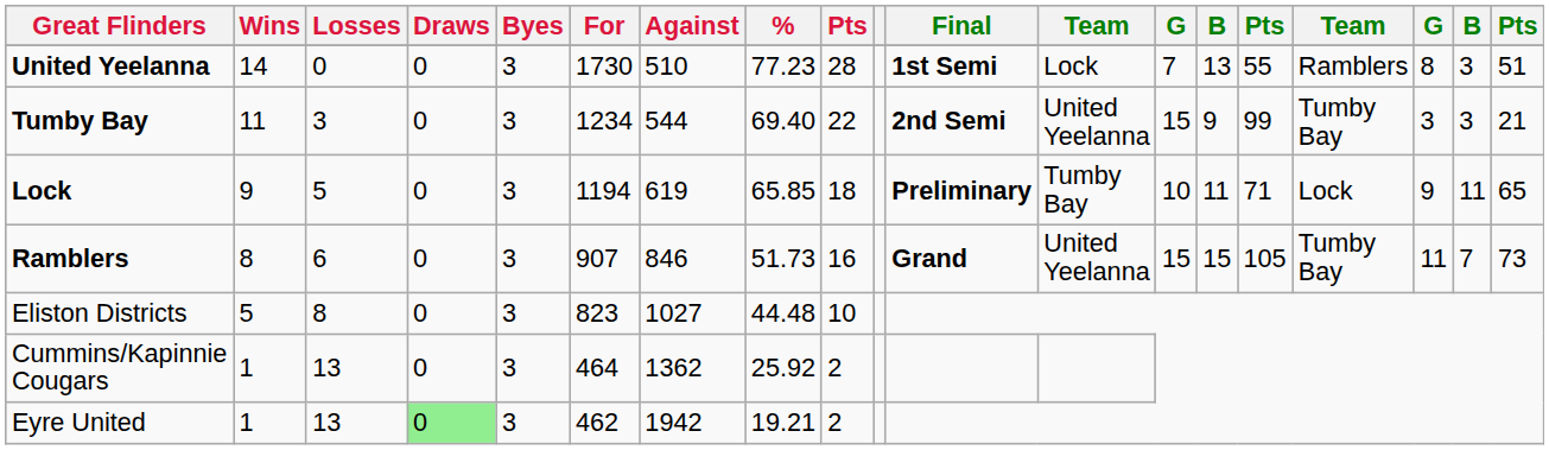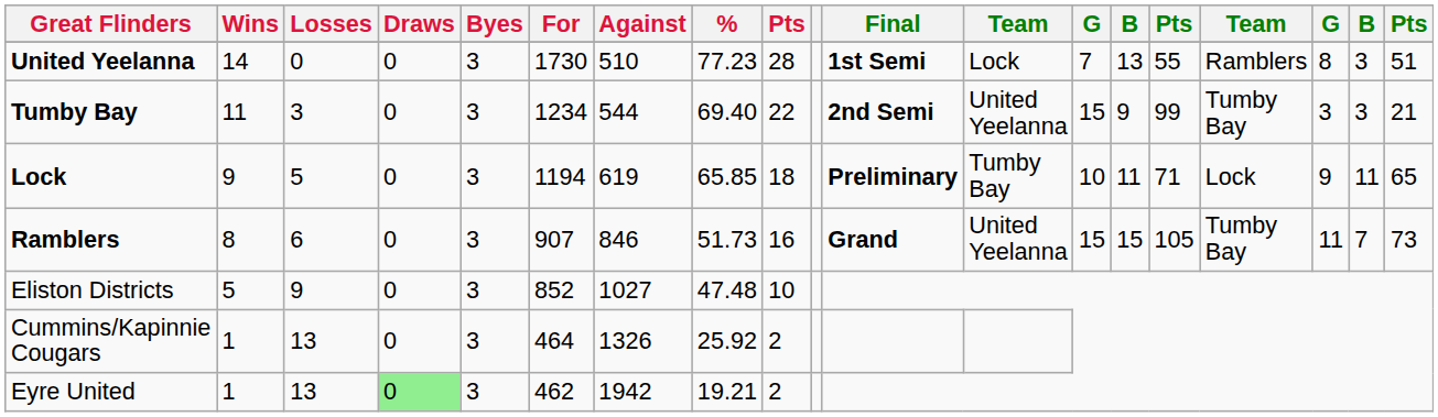 <table style="font-size: 85%; text-align: left;" class="wikitable">
 <tr>
 <th style="color:crimson">Great Flinders</th>
 <th style="color:crimson">Wins</th>
 <th style="color:crimson">Losses</th>
 <th style="color:crimson">Draws</th>
 <th style="color:crimson">Byes</th>
 <th style="color:crimson">For</th>
 <th style="color:crimson">Against</th>
 <th style="color:crimson">%</th>
 <th style="color:crimson">Pts</th>
 <th></th>
 <th style="color:green">Final</th>
 <th style="color:green">Team</th>
 <th style="color:green">G</th>
 <th style="color:green">B</th>
 <th style="color:green">Pts</th>
 <th style="color:green">Team</th>
 <th style="color:green">G</th>
 <th style="color:green">B</th>
 <th style="color:green">Pts</th>
 </tr>
 <tr>
 </tr>
 <tr>
 </tr>
 <tr>
 <td><strong>	United Yeelanna	</strong></td>
 <td>14</td>
 <td>0</td>
 <td>0</td>
 <td>3</td>
 <td>1730</td>
 <td>510</td>
 <td>77.23</td>
 <td>28</td>
 <td></td>
 <td><strong>1st Semi</strong></td>
 <td>Lock</td>
 <td>7</td>
 <td>13</td>
 <td>55</td>
 <td>Ramblers</td>
 <td>8</td>
 <td>3</td>
 <td>51</td>
 </tr>
 <tr>
 <td><strong>	Tumby Bay	</strong></td>
 <td>11</td>
 <td>3</td>
 <td>0</td>
 <td>3</td>
 <td>1234</td>
 <td>544</td>
 <td>69.40</td>
 <td>22</td>
 <td></td>
 <td><strong>2nd Semi</strong></td>
 <td>United Yeelanna</td>
 <td>15</td>
 <td>9</td>
 <td>99</td>
 <td>Tumby Bay</td>
 <td>3</td>
 <td>3</td>
 <td>21</td>
 </tr>
 <tr>
 <td><strong>	Lock	</strong></td>
 <td>9</td>
 <td>5</td>
 <td>0</td>
 <td>3</td>
 <td>1194</td>
 <td>619</td>
 <td>65.85</td>
 <td>18</td>
 <td></td>
 <td><strong>Preliminary</strong></td>
 <td>Tumby Bay</td>
 <td>10</td>
 <td>11</td>
 <td>71</td>
 <td>Lock</td>
 <td>9</td>
 <td>11</td>
 <td>65</td>
 </tr>
 <tr>
 <td><strong>	Ramblers	</strong></td>
 <td>8</td>
 <td>6</td>
 <td>0</td>
 <td>3</td>
 <td>907</td>
 <td>846</td>
 <td>51.73</td>
 <td>16</td>
 <td></td>
 <td><strong>Grand</strong></td>
 <td>United Yeelanna</td>
 <td>15</td>
 <td>15</td>
 <td>105</td>
 <td>Tumby Bay</td>
 <td>11</td>
 <td>7</td>
 <td>73</td>
 </tr>
 <tr>
 <td>Eliston Districts</td>
 <td>5</td>
-<td>8</td>
+<td>9</td>
 <td>0</td>
 <td>3</td>
-<td>823</td>
+<td>852</td>
 <td>1027</td>
-<td>44.48</td>
+<td>47.48</td>
 <td>10</td>
 <td></td>
 </tr>
 <tr>
 <td>Cummins/Kapinnie Cougars</td>
 <td>1</td>
 <td>13</td>
 <td>0</td>
 <td>3</td>
 <td>464</td>
-<td>1362</td>
+<td>1326</td>
 <td>25.92</td>
 <td>2</td>
 <td></td>
 <td></td>
 <td></td>
 </tr>
 <tr>
 <td>Eyre United</td>
 <td>1</td>
 <td>13</td>
 <td style="background: lightgreen;">0</td>
 <td>3</td>
 <td>462</td>
 <td>1942</td>
 <td>19.21</td>
 <td>2</td>
 <td></td>
 </tr>
 </table>
